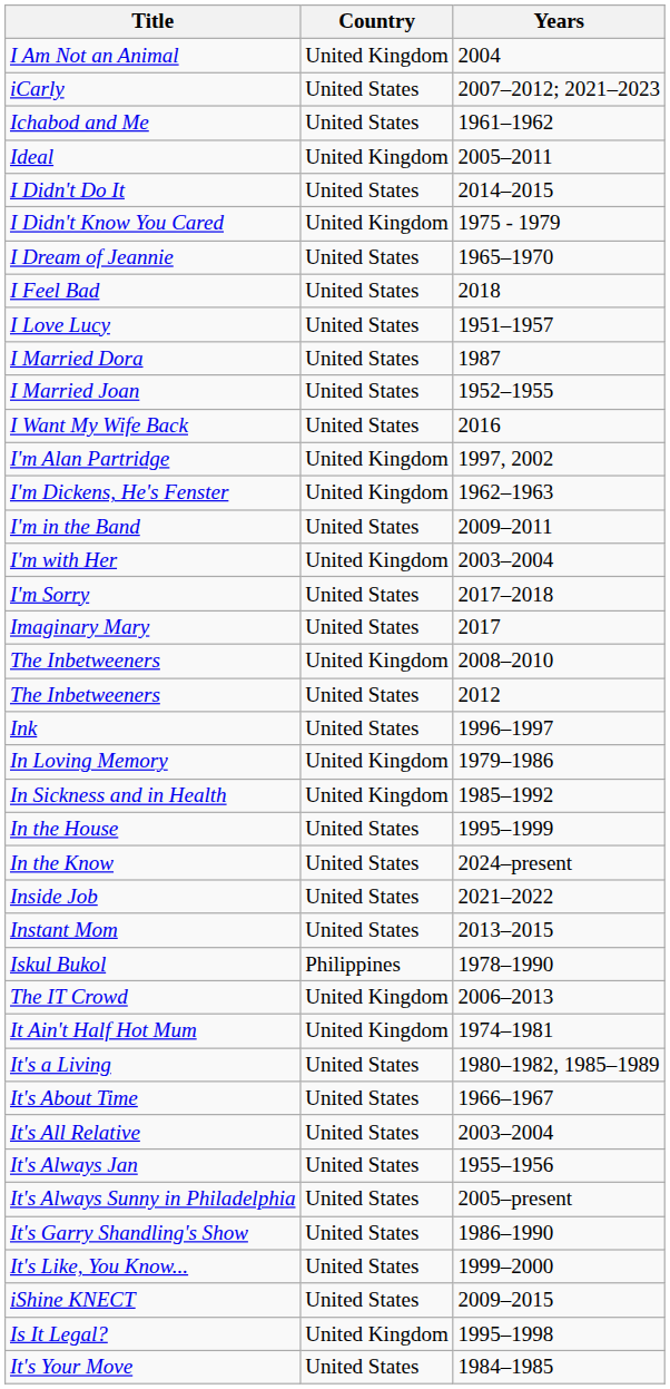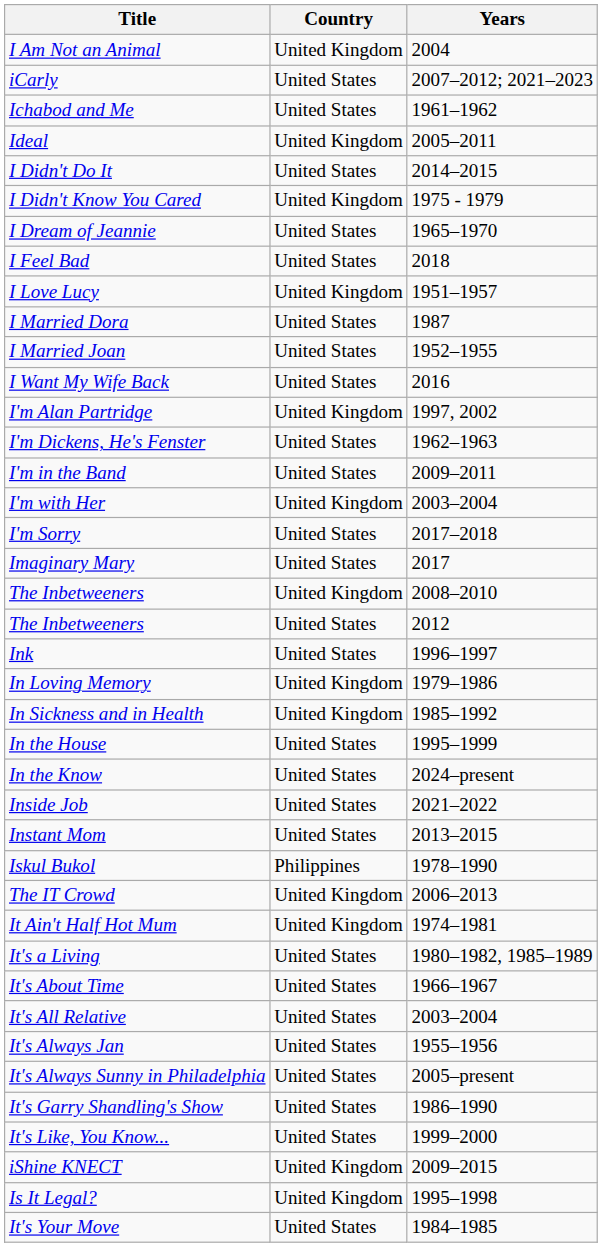 <table class="wikitable sortable">
 <tr>
 <th>Title</th>
 <th>Country</th>
 <th>Years</th>
 </tr>
 <tr>
 <td><em><a href='#'>I Am Not an Animal</a></em></td>
 <td>United Kingdom</td>
 <td>2004</td>
 </tr>
 <tr>
 <td><em><a href='#'>iCarly</a></em></td>
 <td>United States</td>
 <td>2007–2012; 2021–2023</td>
 </tr>
 <tr>
 <td><em><a href='#'>Ichabod and Me</a></em></td>
 <td>United States</td>
 <td>1961–1962</td>
 </tr>
 <tr>
 <td><em><a href='#'>Ideal</a></em></td>
 <td>United Kingdom</td>
 <td>2005–2011</td>
 </tr>
 <tr>
 <td><em><a href='#'>I Didn't Do It</a></em></td>
 <td>United States</td>
 <td>2014–2015</td>
 </tr>
 <tr>
 <td><em><a href='#'>I Didn't Know You Cared</a></em></td>
 <td>United Kingdom</td>
 <td>1975 - 1979</td>
 </tr>
 <tr>
 <td><em><a href='#'>I Dream of Jeannie</a></em></td>
 <td>United States</td>
 <td>1965–1970</td>
 </tr>
 <tr>
 <td><em><a href='#'>I Feel Bad</a></em></td>
 <td>United States</td>
 <td>2018</td>
 </tr>
 <tr>
 <td><em><a href='#'>I Love Lucy</a></em></td>
-<td>United States</td>
+<td>United Kingdom</td>
 <td>1951–1957</td>
 </tr>
 <tr>
 <td><em><a href='#'>I Married Dora</a></em></td>
 <td>United States</td>
 <td>1987</td>
 </tr>
 <tr>
 <td><em><a href='#'>I Married Joan</a></em></td>
 <td>United States</td>
 <td>1952–1955</td>
 </tr>
 <tr>
 <td><em><a href='#'>I Want My Wife Back</a></em></td>
 <td>United States</td>
 <td>2016</td>
 </tr>
 <tr>
 <td><em><a href='#'>I'm Alan Partridge</a></em></td>
 <td>United Kingdom</td>
 <td>1997, 2002</td>
 </tr>
 <tr>
 <td><em><a href='#'>I'm Dickens, He's Fenster</a></em></td>
-<td>United Kingdom</td>
+<td>United States</td>
 <td>1962–1963</td>
 </tr>
 <tr>
 <td><em><a href='#'>I'm in the Band</a></em></td>
 <td>United States</td>
 <td>2009–2011</td>
 </tr>
 <tr>
 <td><em><a href='#'>I'm with Her</a></em></td>
 <td>United Kingdom</td>
 <td>2003–2004</td>
 </tr>
 <tr>
 <td><em><a href='#'>I'm Sorry</a></em></td>
 <td>United States</td>
 <td>2017–2018</td>
 </tr>
 <tr>
 <td><em><a href='#'>Imaginary Mary</a></em></td>
 <td>United States</td>
 <td>2017</td>
 </tr>
 <tr>
 <td><em><a href='#'>The Inbetweeners</a></em></td>
 <td>United Kingdom</td>
 <td>2008–2010</td>
 </tr>
 <tr>
 <td><em><a href='#'>The Inbetweeners</a></em></td>
 <td>United States</td>
 <td>2012</td>
 </tr>
 <tr>
 <td><em><a href='#'>Ink</a></em></td>
 <td>United States</td>
 <td>1996–1997</td>
 </tr>
 <tr>
 <td><em><a href='#'>In Loving Memory</a></em></td>
 <td>United Kingdom</td>
 <td>1979–1986</td>
 </tr>
 <tr>
 <td><em><a href='#'>In Sickness and in Health</a></em></td>
 <td>United Kingdom</td>
 <td>1985–1992</td>
 </tr>
 <tr>
 <td><em><a href='#'>In the House</a></em></td>
 <td>United States</td>
 <td>1995–1999</td>
 </tr>
 <tr>
 <td><em><a href='#'>In the Know</a></em></td>
 <td>United States</td>
 <td>2024–present</td>
 </tr>
 <tr>
 <td><em><a href='#'>Inside Job</a></em></td>
 <td>United States</td>
 <td>2021–2022</td>
 </tr>
 <tr>
 <td><em><a href='#'>Instant Mom</a></em></td>
 <td>United States</td>
 <td>2013–2015</td>
 </tr>
 <tr>
 <td><em><a href='#'>Iskul Bukol</a></em></td>
 <td>Philippines</td>
 <td>1978–1990</td>
 </tr>
 <tr>
 <td><em><a href='#'>The IT Crowd</a></em></td>
 <td>United Kingdom</td>
 <td>2006–2013</td>
 </tr>
 <tr>
 <td><em><a href='#'>It Ain't Half Hot Mum</a></em></td>
 <td>United Kingdom</td>
 <td>1974–1981</td>
 </tr>
 <tr>
 <td><em><a href='#'>It's a Living</a></em></td>
 <td>United States</td>
 <td>1980–1982, 1985–1989</td>
 </tr>
 <tr>
 <td><em><a href='#'>It's About Time</a></em></td>
 <td>United States</td>
 <td>1966–1967</td>
 </tr>
 <tr>
 <td><em><a href='#'>It's All Relative</a></em></td>
 <td>United States</td>
 <td>2003–2004</td>
 </tr>
 <tr>
 <td><em><a href='#'>It's Always Jan</a></em></td>
 <td>United States</td>
 <td>1955–1956</td>
 </tr>
 <tr>
 <td><em><a href='#'>It's Always Sunny in Philadelphia</a></em></td>
 <td>United States</td>
 <td>2005–present</td>
 </tr>
 <tr>
 <td><em><a href='#'>It's Garry Shandling's Show</a></em></td>
 <td>United States</td>
 <td>1986–1990</td>
 </tr>
 <tr>
 <td><em><a href='#'>It's Like, You Know...</a></em></td>
 <td>United States</td>
 <td>1999–2000</td>
 </tr>
 <tr>
 <td><em><a href='#'>iShine KNECT</a></em></td>
-<td>United States</td>
+<td>United Kingdom</td>
 <td>2009–2015</td>
 </tr>
 <tr>
 <td><em><a href='#'>Is It Legal?</a></em></td>
 <td>United Kingdom</td>
 <td>1995–1998</td>
 </tr>
 <tr>
 <td><em><a href='#'>It's Your Move</a></em></td>
 <td>United States</td>
 <td>1984–1985</td>
 </tr>
 </table>
